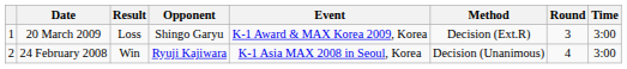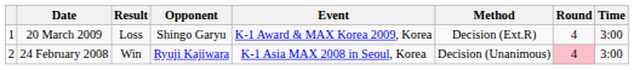 <table class="wikitable" style="text-align:center">
 <tr>
 <th></th>
 <th>Date</th>
 <th>Result</th>
 <th>Opponent</th>
 <th>Event</th>
 <th>Method</th>
 <th>Round</th>
 <th>Time</th>
 </tr>
 <tr>
 <td>1</td>
 <td>20 March 2009</td>
 <td>Loss</td>
 <td> Shingo Garyu</td>
 <td><a href='#'>K-1 Award & MAX Korea 2009</a>, Korea</td>
 <td>Decision (Ext.R)</td>
-<td>3</td>
+<td>4</td>
 <td>3:00</td>
 </tr>
 <tr>
 <td>2</td>
 <td>24 February 2008</td>
 <td>Win</td>
 <td> <a href='#'>Ryuji Kajiwara</a></td>
 <td><a href='#'>K-1 Asia MAX 2008 in Seoul</a>, Korea</td>
 <td>Decision (Unanimous)</td>
-<td>4</td>
+<td style="background: pink;">4</td>
 <td>3:00</td>
 </tr>
 </table>
